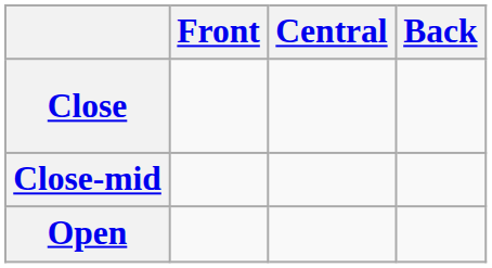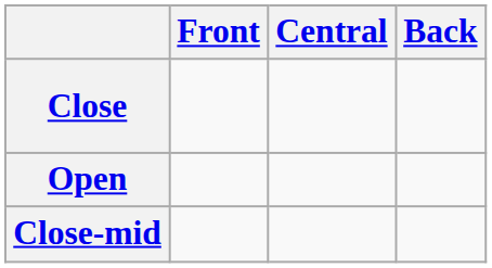 <table class="wikitable" style="text-align:center">
 <tr>
 <th></th>
 <th><a href='#'>Front</a></th>
 <th><a href='#'>Central</a></th>
 <th><a href='#'>Back</a></th>
 </tr>
 <tr>
 <th><a href='#'>Close</a></th>
 <td>  </td>
 <td>  <br>  </td>
 <td>  </td>
 </tr>
 <tr>
+<th><a href='#'>Open</a></th>
+<td>  </td>
+<td></td>
+<td></td>
+</tr>
+<tr>
 <th><a href='#'>Close-mid</a></th>
 <td>  </td>
 <td></td>
 <td>  </td>
 </tr>
-<tr>
-<th><a href='#'>Open</a></th>
-<td>  </td>
-<td></td>
-<td></td>
-</tr>
 </table>
